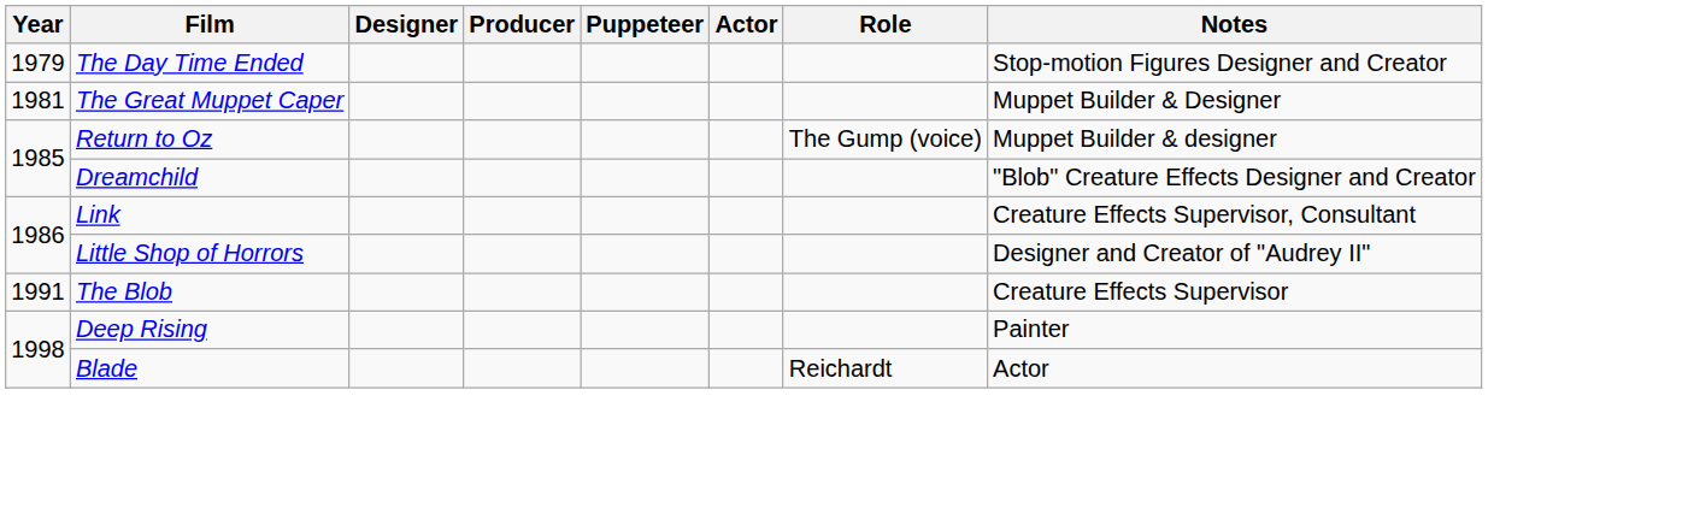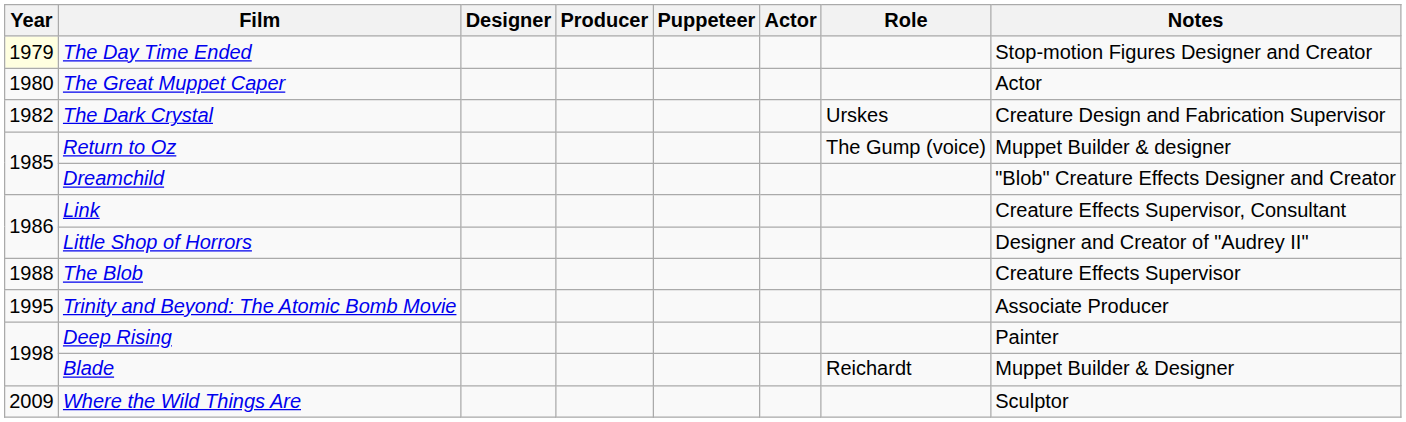 <table class="wikitable">
 <tr>
 <th>Year</th>
 <th>Film</th>
 <th>Designer</th>
 <th>Producer</th>
 <th>Puppeteer</th>
 <th>Actor</th>
 <th>Role</th>
 <th>Notes</th>
 </tr>
 <tr>
-<td>1979</td>
+<td style="background: lightyellow;">1979</td>
 <td><em><a href='#'>The Day Time Ended</a></em></td>
 <td></td>
 <td></td>
 <td></td>
 <td></td>
 <td></td>
 <td>Stop-motion Figures Designer and Creator</td>
 </tr>
 <tr>
-<td>1981</td>
+<td>1980</td>
 <td><em><a href='#'>The Great Muppet Caper</a></em></td>
 <td></td>
 <td></td>
 <td></td>
 <td></td>
 <td></td>
-<td>Muppet Builder & Designer</td>
+<td>Actor</td>
+</tr>
+<tr>
+<td>1982</td>
+<td><em><a href='#'>The Dark Crystal</a></em></td>
+<td></td>
+<td></td>
+<td></td>
+<td></td>
+<td>Urskes</td>
+<td>Creature Design and Fabrication Supervisor</td>
 </tr>
 <tr>
 <td rowspan="2">1985</td>
 <td><em><a href='#'>Return to Oz</a></em></td>
 <td></td>
 <td></td>
 <td></td>
 <td></td>
 <td>The Gump (voice)</td>
 <td>Muppet Builder & designer</td>
 </tr>
 <tr>
 <td><em><a href='#'>Dreamchild</a></em></td>
 <td></td>
 <td></td>
 <td></td>
 <td></td>
 <td></td>
 <td>"Blob" Creature Effects Designer and Creator</td>
 </tr>
 <tr>
 <td rowspan="2">1986</td>
 <td><a href='#'><em>Link</em></a></td>
 <td></td>
 <td></td>
 <td></td>
 <td></td>
 <td></td>
 <td>Creature Effects Supervisor, Consultant</td>
 </tr>
 <tr>
 <td><a href='#'><em>Little Shop of Horrors</em></a></td>
 <td></td>
 <td></td>
 <td></td>
 <td></td>
 <td></td>
 <td>Designer and Creator of "Audrey II"</td>
 </tr>
 <tr>
-<td>1991</td>
+<td>1988</td>
 <td><a href='#'><em>The Blob</em></a></td>
 <td></td>
 <td></td>
 <td></td>
 <td></td>
 <td></td>
 <td>Creature Effects Supervisor</td>
+</tr>
+<tr>
+<td>1995</td>
+<td><a href='#'><em>Trinity and Beyond: The Atomic Bomb Movie</em></a></td>
+<td></td>
+<td></td>
+<td></td>
+<td></td>
+<td></td>
+<td>Associate Producer</td>
 </tr>
 <tr>
 <td rowspan="2">1998</td>
 <td><em><a href='#'>Deep Rising</a></em></td>
 <td></td>
 <td></td>
 <td></td>
 <td></td>
 <td></td>
 <td>Painter</td>
 </tr>
 <tr>
 <td><a href='#'><em>Blade</em></a></td>
 <td></td>
 <td></td>
 <td></td>
 <td></td>
 <td>Reichardt</td>
-<td>Actor</td>
+<td>Muppet Builder & Designer</td>
+</tr>
+<tr>
+<td>2009</td>
+<td><a href='#'><em>Where the Wild Things Are</em></a></td>
+<td></td>
+<td></td>
+<td></td>
+<td></td>
+<td></td>
+<td>Sculptor</td>
 </tr>
 </table>
